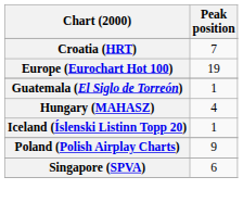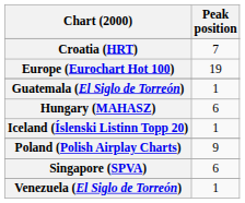 <table class="wikitable sortable plainrowheaders">
 <tr>
 <th>Chart (2000)</th>
 <th>Peak<br>position</th>
 </tr>
 <tr>
 </tr>
 <tr>
 </tr>
 <tr>
 </tr>
 <tr>
 </tr>
 <tr>
 </tr>
 <tr>
 </tr>
 <tr>
 </tr>
 <tr>
 <th scope="row">Croatia (<a href='#'>HRT</a>)</th>
 <td align="center">7</td>
 </tr>
 <tr>
 <th scope="row">Europe (<a href='#'>Eurochart Hot 100</a>)</th>
 <td align="center">19</td>
 </tr>
 <tr>
 </tr>
 <tr>
 </tr>
 <tr>
 <th scope="row">Guatemala (<em><a href='#'>El Siglo de Torreón</a></em>)</th>
 <td align="center">1</td>
 </tr>
 <tr>
 <th scope="row">Hungary (<a href='#'>MAHASZ</a>)</th>
-<td align="center">4</td>
+<td align="center">6</td>
 </tr>
 <tr>
 <th scope="row">Iceland (<a href='#'>Íslenski Listinn Topp 20</a>)</th>
 <td align="center">1</td>
 </tr>
 <tr>
 </tr>
 <tr>
 </tr>
 <tr>
 </tr>
 <tr>
 </tr>
 <tr>
 </tr>
 <tr>
 <th scope="row">Poland (<a href='#'>Polish Airplay Charts</a>)</th>
 <td align="center">9</td>
 </tr>
 <tr>
 </tr>
 <tr>
 <th scope="row">Singapore (<a href='#'>SPVA</a>)</th>
 <td align="center">6</td>
 </tr>
 <tr>
 </tr>
 <tr>
 </tr>
 <tr>
 </tr>
 <tr>
 </tr>
 <tr>
 </tr>
 <tr>
 </tr>
 <tr>
 </tr>
 <tr>
 </tr>
+<tr>
+<th scope="row">Venezuela (<em><a href='#'>El Siglo de Torreón</a></em>)</th>
+<td align="center">1</td>
+</tr>
 </table>
